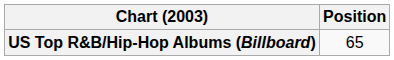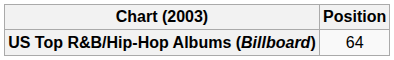 <table class="wikitable plainrowheaders" style="text-align:center">
 <tr>
 <th scope="col">Chart (2003)</th>
 <th scope="col">Position</th>
 </tr>
 <tr>
 <th scope="row">US Top R&B/Hip-Hop Albums (<em>Billboard</em>)</th>
-<td>65</td>
+<td>64</td>
 </tr>
 </table>
